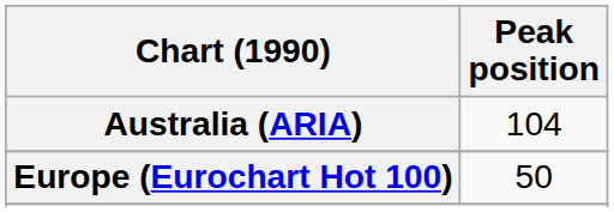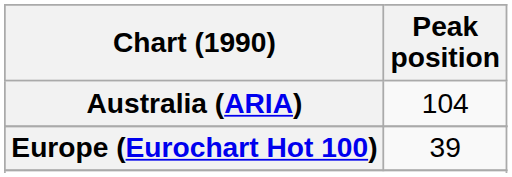 <table class="wikitable sortable plainrowheaders" style="text-align:center">
 <tr>
 <th>Chart (1990)</th>
 <th>Peak<br>position</th>
 </tr>
 <tr>
 <th scope="row">Australia (<a href='#'>ARIA</a>)</th>
 <td>104</td>
 </tr>
 <tr>
 </tr>
 <tr>
 <th scope="row">Europe (<a href='#'>Eurochart Hot 100</a>)</th>
-<td>50</td>
+<td>39</td>
 </tr>
 <tr>
 </tr>
 <tr>
 </tr>
 <tr>
 </tr>
 </table>
